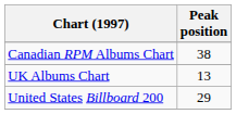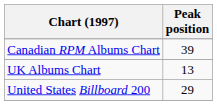 <table class="wikitable sortable" style="text-align:center;">
 <tr>
 <th>Chart (1997)</th>
 <th>Peak<br>position</th>
 </tr>
 <tr>
 </tr>
 <tr>
 <td align="left"><a href='#'>Canadian <em>RPM</em> Albums Chart</a></td>
-<td>38</td>
+<td>39</td>
 </tr>
 <tr>
 </tr>
 <tr>
 <td align="left"><a href='#'>UK Albums Chart</a></td>
 <td>13</td>
 </tr>
 <tr>
 <td align="left"><a href='#'>United States</a> <a href='#'><em>Billboard</em> 200</a></td>
 <td>29</td>
 </tr>
 <tr>
 </tr>
 </table>
